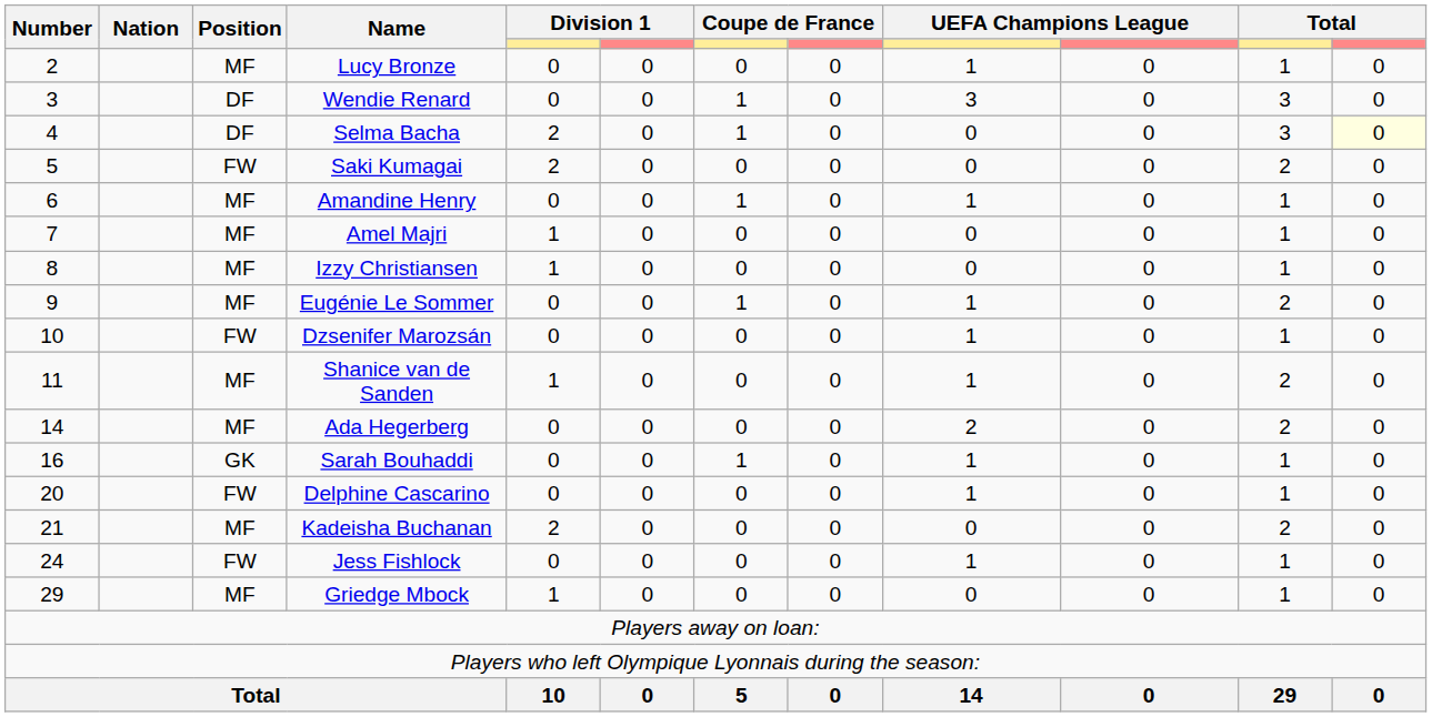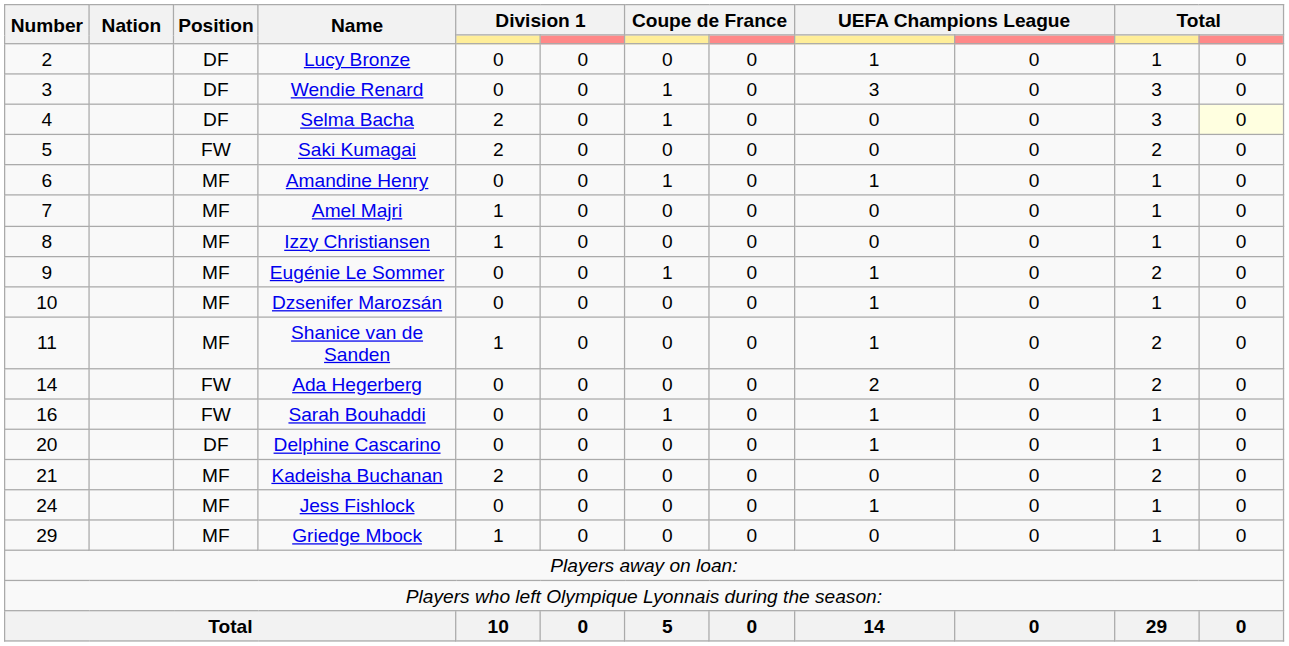 <table class="wikitable" style="font-size: 95%; text-align: center;">
 <tr>
 <th rowspan=2 width=60>Number</th>
 <th rowspan=2 width=60>Nation</th>
 <th rowspan=2 width=60>Position</th>
 <th rowspan=2 width=150>Name</th>
 <th colspan=2>Division 1</th>
 <th colspan=2>Coupe de France</th>
 <th colspan=2>UEFA Champions League</th>
 <th colspan=2>Total</th>
 </tr>
 <tr>
 <th style="width:60px; background:#fe9;"></th>
 <th style="width:60px; background:#ff8888;"></th>
 <th style="width:60px; background:#fe9;"></th>
 <th style="width:60px; background:#ff8888;"></th>
 <th style="width:120px; background:#fe9;"></th>
 <th style="width:120px; background:#ff8888;"></th>
 <th style="width:60px; background:#fe9;"></th>
 <th style="width:60px; background:#ff8888;"></th>
 </tr>
 <tr>
 <td>2</td>
 <td></td>
-<td>MF</td>
+<td>DF</td>
 <td><a href='#'>Lucy Bronze</a></td>
 <td>0</td>
 <td>0</td>
 <td>0</td>
 <td>0</td>
 <td>1</td>
 <td>0</td>
 <td>1</td>
 <td>0</td>
 </tr>
 <tr>
 <td>3</td>
 <td></td>
 <td>DF</td>
 <td><a href='#'>Wendie Renard</a></td>
 <td>0</td>
 <td>0</td>
 <td>1</td>
 <td>0</td>
 <td>3</td>
 <td>0</td>
 <td>3</td>
 <td>0</td>
 </tr>
 <tr>
 <td>4</td>
 <td></td>
 <td>DF</td>
 <td><a href='#'>Selma Bacha</a></td>
 <td>2</td>
 <td>0</td>
 <td>1</td>
 <td>0</td>
 <td>0</td>
 <td>0</td>
 <td>3</td>
 <td style="background: lightyellow;">0</td>
 </tr>
 <tr>
 <td>5</td>
 <td></td>
 <td>FW</td>
 <td><a href='#'>Saki Kumagai</a></td>
 <td>2</td>
 <td>0</td>
 <td>0</td>
 <td>0</td>
 <td>0</td>
 <td>0</td>
 <td>2</td>
 <td>0</td>
 </tr>
 <tr>
 <td>6</td>
 <td></td>
 <td>MF</td>
 <td><a href='#'>Amandine Henry</a></td>
 <td>0</td>
 <td>0</td>
 <td>1</td>
 <td>0</td>
 <td>1</td>
 <td>0</td>
 <td>1</td>
 <td>0</td>
 </tr>
 <tr>
 <td>7</td>
 <td></td>
 <td>MF</td>
 <td><a href='#'>Amel Majri</a></td>
 <td>1</td>
 <td>0</td>
 <td>0</td>
 <td>0</td>
 <td>0</td>
 <td>0</td>
 <td>1</td>
 <td>0</td>
 </tr>
 <tr>
 <td>8</td>
 <td></td>
 <td>MF</td>
 <td><a href='#'>Izzy Christiansen</a></td>
 <td>1</td>
 <td>0</td>
 <td>0</td>
 <td>0</td>
 <td>0</td>
 <td>0</td>
 <td>1</td>
 <td>0</td>
 </tr>
 <tr>
 <td>9</td>
 <td></td>
 <td>MF</td>
 <td><a href='#'>Eugénie Le Sommer</a></td>
 <td>0</td>
 <td>0</td>
 <td>1</td>
 <td>0</td>
 <td>1</td>
 <td>0</td>
 <td>2</td>
 <td>0</td>
 </tr>
 <tr>
 <td>10</td>
 <td></td>
-<td>FW</td>
+<td>MF</td>
 <td><a href='#'>Dzsenifer Marozsán</a></td>
 <td>0</td>
 <td>0</td>
 <td>0</td>
 <td>0</td>
 <td>1</td>
 <td>0</td>
 <td>1</td>
 <td>0</td>
 </tr>
 <tr>
 <td>11</td>
 <td></td>
 <td>MF</td>
 <td><a href='#'>Shanice van de Sanden</a></td>
 <td>1</td>
 <td>0</td>
 <td>0</td>
 <td>0</td>
 <td>1</td>
 <td>0</td>
 <td>2</td>
 <td>0</td>
 </tr>
 <tr>
 <td>14</td>
 <td></td>
-<td>MF</td>
+<td>FW</td>
 <td><a href='#'>Ada Hegerberg</a></td>
 <td>0</td>
 <td>0</td>
 <td>0</td>
 <td>0</td>
 <td>2</td>
 <td>0</td>
 <td>2</td>
 <td>0</td>
 </tr>
 <tr>
 <td>16</td>
 <td></td>
-<td>GK</td>
+<td>FW</td>
 <td><a href='#'>Sarah Bouhaddi</a></td>
 <td>0</td>
 <td>0</td>
 <td>1</td>
 <td>0</td>
 <td>1</td>
 <td>0</td>
 <td>1</td>
 <td>0</td>
 </tr>
 <tr>
 <td>20</td>
 <td></td>
-<td>FW</td>
+<td>DF</td>
 <td><a href='#'>Delphine Cascarino</a></td>
 <td>0</td>
 <td>0</td>
 <td>0</td>
 <td>0</td>
 <td>1</td>
 <td>0</td>
 <td>1</td>
 <td>0</td>
 </tr>
 <tr>
 <td>21</td>
 <td></td>
 <td>MF</td>
 <td><a href='#'>Kadeisha Buchanan</a></td>
 <td>2</td>
 <td>0</td>
 <td>0</td>
 <td>0</td>
 <td>0</td>
 <td>0</td>
 <td>2</td>
 <td>0</td>
 </tr>
 <tr>
 <td>24</td>
 <td></td>
-<td>FW</td>
+<td>MF</td>
 <td><a href='#'>Jess Fishlock</a></td>
 <td>0</td>
 <td>0</td>
 <td>0</td>
 <td>0</td>
 <td>1</td>
 <td>0</td>
 <td>1</td>
 <td>0</td>
 </tr>
 <tr>
 <td>29</td>
 <td></td>
 <td>MF</td>
 <td><a href='#'>Griedge Mbock</a></td>
 <td>1</td>
 <td>0</td>
 <td>0</td>
 <td>0</td>
 <td>0</td>
 <td>0</td>
 <td>1</td>
 <td>0</td>
 </tr>
 <tr>
 <td colspan="13"><em>Players away on loan:</em></td>
 </tr>
 <tr>
 <td colspan="13"><em>Players who left Olympique Lyonnais during the season:</em></td>
 </tr>
 <tr>
 <th colspan=4>Total</th>
 <th>10</th>
 <th>0</th>
 <th>5</th>
 <th>0</th>
 <th>14</th>
 <th>0</th>
 <th>29</th>
 <th>0</th>
 </tr>
 </table>
